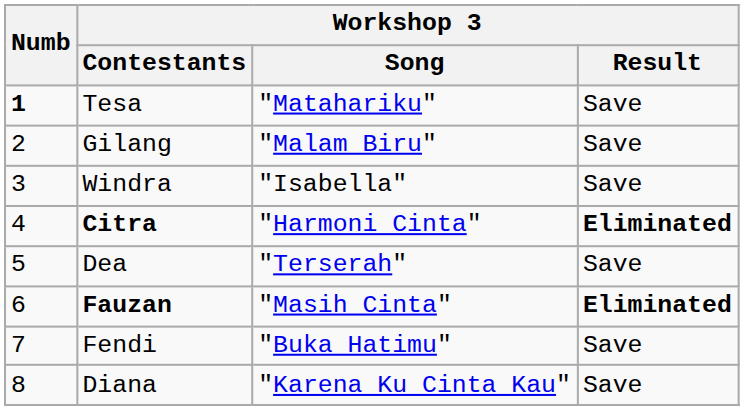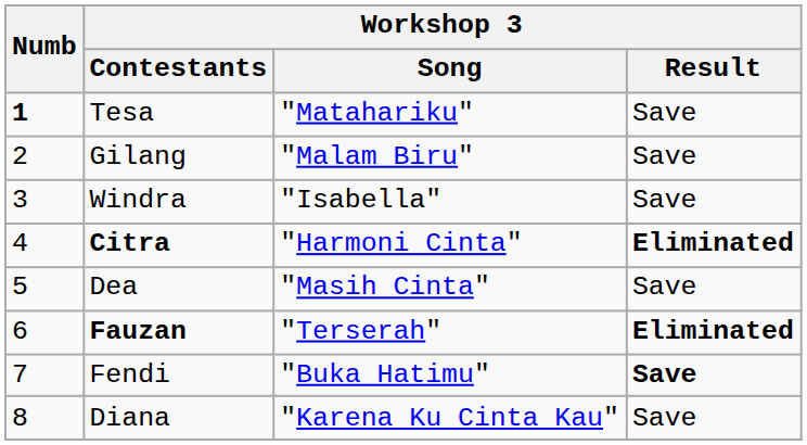 <table class="wikitable" style="font-size:95%;">
 <tr>
 <th rowspan="2">Numb</th>
 <th colspan="3">Workshop 3</th>
 </tr>
 <tr>
 <th>Contestants</th>
 <th>Song </th>
 <th>Result</th>
 </tr>
 <tr>
 <td><strong>1</strong></td>
 <td>Tesa</td>
 <td>"<a href='#'>Matahariku</a>" </td>
 <td>Save</td>
 </tr>
 <tr>
 <td>2</td>
 <td>Gilang</td>
 <td>"<a href='#'>Malam Biru</a>" </td>
 <td>Save</td>
 </tr>
 <tr>
 <td>3</td>
 <td>Windra</td>
 <td>"Isabella" </td>
 <td>Save</td>
 </tr>
 <tr>
 <td>4</td>
 <td><strong>Citra</strong></td>
 <td>"<a href='#'>Harmoni Cinta</a>" </td>
 <td><strong>Eliminated</strong></td>
 </tr>
 <tr>
 <td>5</td>
 <td>Dea</td>
-<td>"<a href='#'>Terserah</a>" </td>
+<td>"<a href='#'>Masih Cinta</a>" </td>
 <td>Save</td>
 </tr>
 <tr>
 <td>6</td>
 <td><strong>Fauzan</strong></td>
-<td>"<a href='#'>Masih Cinta</a>" </td>
+<td>"<a href='#'>Terserah</a>" </td>
 <td><strong>Eliminated</strong></td>
 </tr>
 <tr>
 <td>7</td>
 <td>Fendi</td>
 <td>"<a href='#'>Buka Hatimu</a>" </td>
-<td>Save</td>
+<td><strong>Save</strong></td>
 </tr>
 <tr>
 <td>8</td>
 <td>Diana</td>
 <td>"<a href='#'>Karena Ku Cinta Kau</a>" </td>
 <td>Save</td>
 </tr>
 <tr>
 </tr>
 </table>
